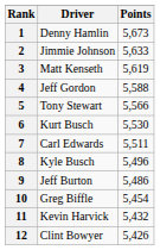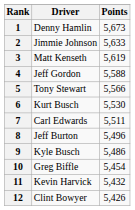 <table class="wikitable">
 <tr>
 </tr>
 <tr>
 <th scope="col">Rank</th>
 <th scope="col">Driver</th>
 <th scope="col">Points</th>
 </tr>
 <tr>
 <th scope="row">1</th>
 <td>Denny Hamlin</td>
 <td style="text-align:center;">5,673</td>
 </tr>
 <tr>
 <th scope="row">2</th>
 <td>Jimmie Johnson</td>
 <td style="text-align:center;">5,633</td>
 </tr>
 <tr>
 <th scope="row">3</th>
 <td>Matt Kenseth</td>
 <td style="text-align:center;">5,619</td>
 </tr>
 <tr>
 <th scope="row">4</th>
 <td>Jeff Gordon</td>
 <td style="text-align:center;">5,588</td>
 </tr>
 <tr>
 <th scope="row">5</th>
 <td>Tony Stewart</td>
 <td style="text-align:center;">5,566</td>
 </tr>
 <tr>
 <th scope="row">6</th>
 <td>Kurt Busch</td>
 <td style="text-align:center;">5,530</td>
 </tr>
 <tr>
 <th scope="row">7</th>
 <td>Carl Edwards</td>
 <td style="text-align:center;">5,511</td>
 </tr>
 <tr>
 <th scope="row">8</th>
-<td>Kyle Busch</td>
+<td>Jeff Burton</td>
 <td style="text-align:center;">5,496</td>
 </tr>
 <tr>
 <th scope="row">9</th>
-<td>Jeff Burton</td>
+<td>Kyle Busch</td>
 <td style="text-align:center;">5,486</td>
 </tr>
 <tr>
 <th scope="row">10</th>
 <td>Greg Biffle</td>
 <td style="text-align:center;">5,454</td>
 </tr>
 <tr>
 <th scope="row">11</th>
 <td>Kevin Harvick</td>
 <td style="text-align:center;">5,432</td>
 </tr>
 <tr>
 <th scope="row">12</th>
 <td>Clint Bowyer</td>
 <td style="text-align:center;">5,426</td>
 </tr>
 </table>
